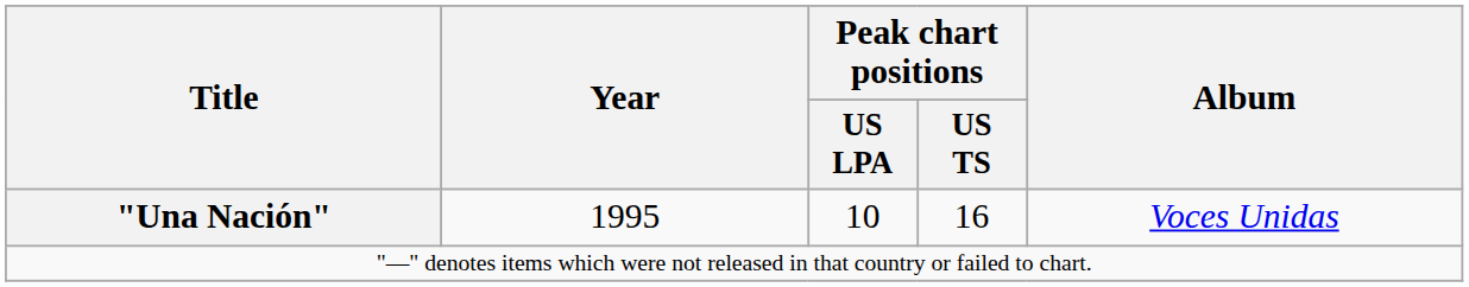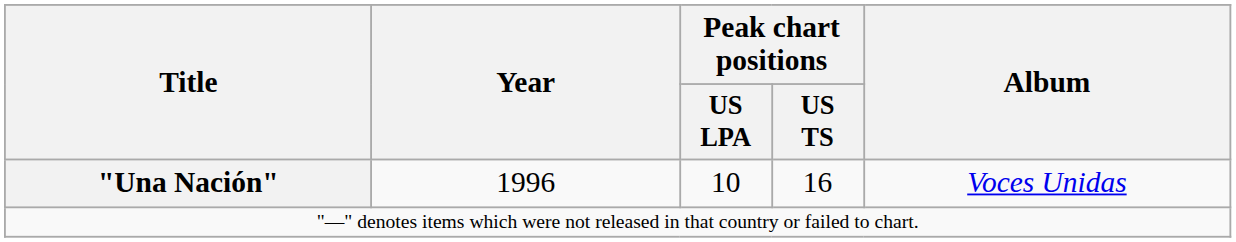 <table class="wikitable plainrowheaders" style="text-align:center;">
 <tr>
 <th scope="col" rowspan="2" style="width:12em;">Title</th>
 <th scope="col" rowspan="2" style="width:10em;">Year</th>
 <th scope="col" colspan="2">Peak chart positions</th>
 <th scope="col" rowspan="2" style="width:12em;">Album</th>
 </tr>
 <tr>
 <th scope="col" style="width:3em;font-size:90%;">US<br>LPA<br></th>
 <th scope="col" style="width:3em;font-size:90%;">US<br>TS<br></th>
 </tr>
 <tr>
 <th scope="row">"Una Nación"</th>
-<td>1995</td>
+<td>1996</td>
 <td>10</td>
 <td>16</td>
 <td><em><a href='#'>Voces Unidas</a></em></td>
 </tr>
 <tr>
 <td colspan="5" style="font-size:8pt;">"—" denotes items which were not released in that country or failed to chart.</td>
 </tr>
 </table>
